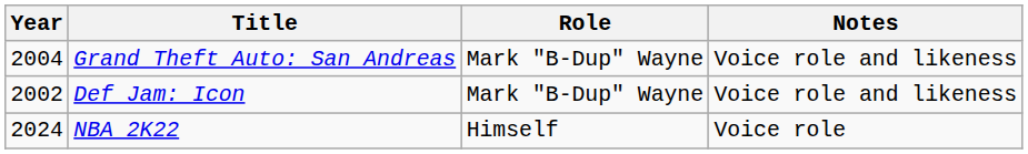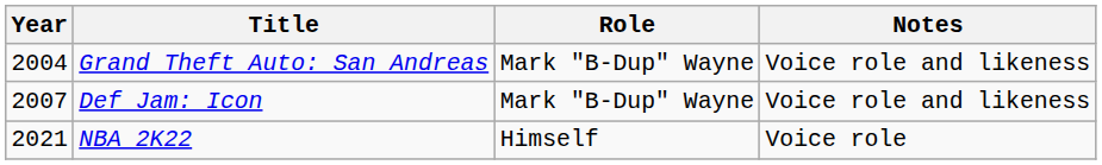 <table class="wikitable">
 <tr>
 <th>Year</th>
 <th>Title</th>
 <th>Role</th>
 <th>Notes</th>
 </tr>
 <tr>
 <td>2004</td>
 <td><em><a href='#'>Grand Theft Auto: San Andreas</a></em></td>
 <td>Mark "B-Dup" Wayne</td>
 <td>Voice role and likeness</td>
 </tr>
 <tr>
-<td>2002</td>
+<td>2007</td>
 <td><em><a href='#'>Def Jam: Icon</a></em></td>
 <td>Mark "B-Dup" Wayne</td>
 <td>Voice role and likeness</td>
 </tr>
 <tr>
-<td>2024</td>
+<td>2021</td>
 <td><em><a href='#'>NBA 2K22</a></em></td>
 <td>Himself</td>
 <td>Voice role</td>
 </tr>
 </table>
